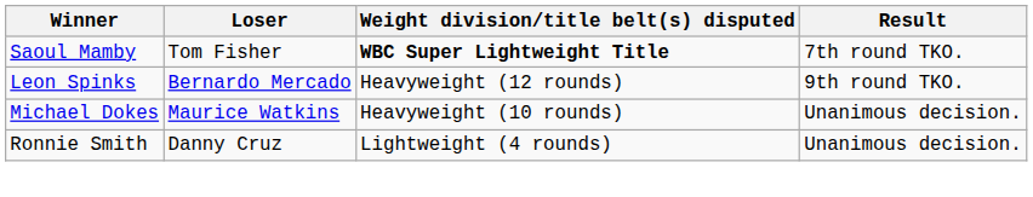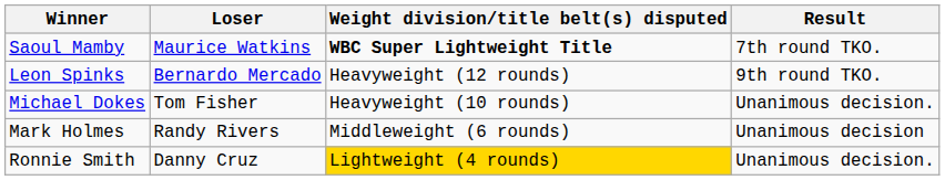 <table class=wikitable>
 <tr>
 <th>Winner</th>
 <th>Loser</th>
 <th>Weight division/title belt(s) disputed</th>
 <th>Result</th>
 </tr>
 <tr>
 <td> <a href='#'>Saoul Mamby</a></td>
-<td> Tom Fisher</td>
+<td> <a href='#'>Maurice Watkins</a></td>
 <td><strong>WBC Super Lightweight Title</strong></td>
 <td>7th round TKO.</td>
 </tr>
 <tr>
 <td> <a href='#'>Leon Spinks</a></td>
 <td> <a href='#'>Bernardo Mercado</a></td>
 <td>Heavyweight (12 rounds)</td>
 <td>9th round TKO.</td>
 </tr>
 <tr>
 <td> <a href='#'>Michael Dokes</a></td>
-<td> <a href='#'>Maurice Watkins</a></td>
+<td> Tom Fisher</td>
 <td>Heavyweight (10 rounds)</td>
 <td>Unanimous decision.</td>
 </tr>
 <tr>
+<td> Mark Holmes</td>
+<td> Randy Rivers</td>
+<td>Middleweight (6 rounds)</td>
+<td>Unanimous decision</td>
+</tr>
+<tr>
 <td> Ronnie Smith</td>
 <td> Danny Cruz</td>
-<td>Lightweight (4 rounds)</td>
+<td style="background: gold;">Lightweight (4 rounds)</td>
 <td>Unanimous decision.</td>
 </tr>
 </table>
